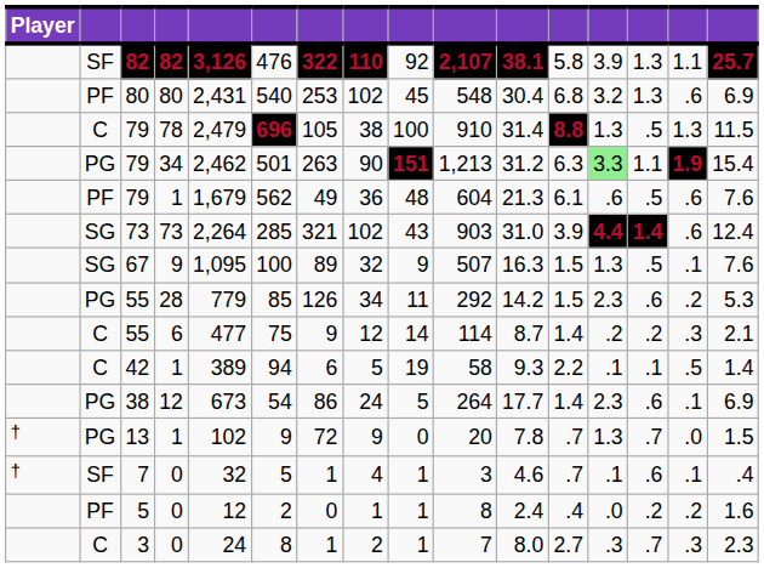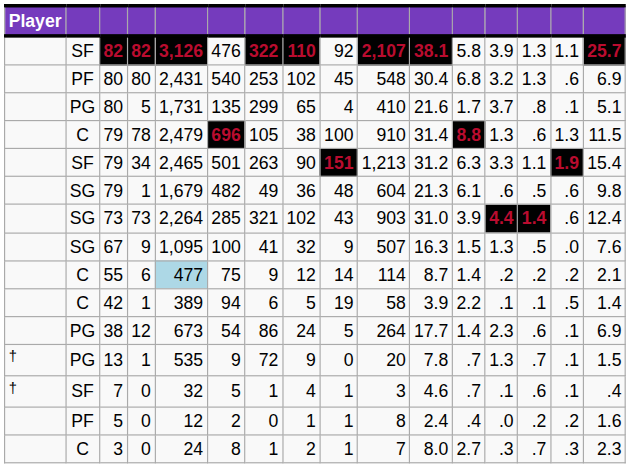 <table class="wikitable sortable" style="font-size: 95%; text-align:right;">
 <tr>
 <th style="background:#753BBD; color:#FFFFFF; border-top:#010101 3px solid; border-bottom:#010101 3px solid;">Player</th>
 <th style="background:#753BBD; color:#FFFFFF; border-top:#010101 3px solid; border-bottom:#010101 3px solid;"></th>
 <th style="background:#753BBD; color:#FFFFFF; border-top:#010101 3px solid; border-bottom:#010101 3px solid;"></th>
 <th style="background:#753BBD; color:#FFFFFF; border-top:#010101 3px solid; border-bottom:#010101 3px solid;"></th>
 <th style="background:#753BBD; color:#FFFFFF; border-top:#010101 3px solid; border-bottom:#010101 3px solid;"></th>
 <th style="background:#753BBD; color:#FFFFFF; border-top:#010101 3px solid; border-bottom:#010101 3px solid;"></th>
 <th style="background:#753BBD; color:#FFFFFF; border-top:#010101 3px solid; border-bottom:#010101 3px solid;"></th>
 <th style="background:#753BBD; color:#FFFFFF; border-top:#010101 3px solid; border-bottom:#010101 3px solid;"></th>
 <th style="background:#753BBD; color:#FFFFFF; border-top:#010101 3px solid; border-bottom:#010101 3px solid;"></th>
 <th style="background:#753BBD; color:#FFFFFF; border-top:#010101 3px solid; border-bottom:#010101 3px solid;"></th>
 <th style="background:#753BBD; color:#FFFFFF; border-top:#010101 3px solid; border-bottom:#010101 3px solid;"></th>
 <th style="background:#753BBD; color:#FFFFFF; border-top:#010101 3px solid; border-bottom:#010101 3px solid;"></th>
 <th style="background:#753BBD; color:#FFFFFF; border-top:#010101 3px solid; border-bottom:#010101 3px solid;"></th>
 <th style="background:#753BBD; color:#FFFFFF; border-top:#010101 3px solid; border-bottom:#010101 3px solid;"></th>
 <th style="background:#753BBD; color:#FFFFFF; border-top:#010101 3px solid; border-bottom:#010101 3px solid;"></th>
 <th style="background:#753BBD; color:#FFFFFF; border-top:#010101 3px solid; border-bottom:#010101 3px solid;"></th>
 </tr>
 <tr>
 <td style="text-align:left;"></td>
 <td style="text-align:center;">SF</td>
 <td style="background:#010101; color:#BA0C2F;"><strong>82</strong></td>
 <td style="background:#010101; color:#BA0C2F;"><strong>82</strong></td>
 <td style="background:#010101; color:#BA0C2F;"><strong>3,126</strong></td>
 <td>476</td>
 <td style="background:#010101; color:#BA0C2F;"><strong>322</strong></td>
 <td style="background:#010101; color:#BA0C2F;"><strong>110</strong></td>
 <td>92</td>
 <td style="background:#010101; color:#BA0C2F;"><strong>2,107</strong></td>
 <td style="background:#010101; color:#BA0C2F;"><strong>38.1</strong></td>
 <td>5.8</td>
 <td>3.9</td>
 <td>1.3</td>
 <td>1.1</td>
 <td style="background:#010101; color:#BA0C2F;"><strong>25.7</strong></td>
 </tr>
 <tr>
 <td style="text-align:left;"></td>
 <td style="text-align:center;">PF</td>
 <td>80</td>
 <td>80</td>
 <td>2,431</td>
 <td>540</td>
 <td>253</td>
 <td>102</td>
 <td>45</td>
 <td>548</td>
 <td>30.4</td>
 <td>6.8</td>
 <td>3.2</td>
 <td>1.3</td>
 <td>.6</td>
 <td>6.9</td>
 </tr>
 <tr>
 <td style="text-align:left;"></td>
+<td style="text-align:center;">PG</td>
+<td>80</td>
+<td>5</td>
+<td>1,731</td>
+<td>135</td>
+<td>299</td>
+<td>65</td>
+<td>4</td>
+<td>410</td>
+<td>21.6</td>
+<td>1.7</td>
+<td>3.7</td>
+<td>.8</td>
+<td>.1</td>
+<td>5.1</td>
+</tr>
+<tr>
+<td style="text-align:left;"></td>
 <td style="text-align:center;">C</td>
 <td>79</td>
 <td>78</td>
 <td>2,479</td>
 <td style="background:#010101; color:#BA0C2F;"><strong>696</strong></td>
 <td>105</td>
 <td>38</td>
 <td>100</td>
 <td>910</td>
 <td>31.4</td>
 <td style="background:#010101; color:#BA0C2F;"><strong>8.8</strong></td>
 <td>1.3</td>
-<td>.5</td>
+<td>.6</td>
 <td>1.3</td>
 <td>11.5</td>
 </tr>
 <tr>
 <td style="text-align:left;"></td>
-<td style="text-align:center;">PG</td>
+<td style="text-align:center;">SF</td>
 <td>79</td>
 <td>34</td>
-<td>2,462</td>
+<td>2,465</td>
 <td>501</td>
 <td>263</td>
 <td>90</td>
 <td style="background:#010101; color:#BA0C2F;"><strong>151</strong></td>
 <td>1,213</td>
 <td>31.2</td>
 <td>6.3</td>
-<td style="background: lightgreen;">3.3</td>
+<td>3.3</td>
 <td>1.1</td>
 <td style="background:#010101; color:#BA0C2F;"><strong>1.9</strong></td>
 <td>15.4</td>
 </tr>
 <tr>
 <td style="text-align:left;"></td>
-<td style="text-align:center;">PF</td>
+<td style="text-align:center;">SG</td>
 <td>79</td>
 <td>1</td>
 <td>1,679</td>
-<td>562</td>
+<td>482</td>
 <td>49</td>
 <td>36</td>
 <td>48</td>
 <td>604</td>
 <td>21.3</td>
 <td>6.1</td>
 <td>.6</td>
 <td>.5</td>
 <td>.6</td>
-<td>7.6</td>
+<td>9.8</td>
 </tr>
 <tr>
 <td style="text-align:left;"></td>
 <td style="text-align:center;">SG</td>
 <td>73</td>
 <td>73</td>
 <td>2,264</td>
 <td>285</td>
 <td>321</td>
 <td>102</td>
 <td>43</td>
 <td>903</td>
 <td>31.0</td>
 <td>3.9</td>
 <td style="background:#010101; color:#BA0C2F;"><strong>4.4</strong></td>
 <td style="background:#010101; color:#BA0C2F;"><strong>1.4</strong></td>
 <td>.6</td>
 <td>12.4</td>
 </tr>
 <tr>
 <td style="text-align:left;"></td>
 <td style="text-align:center;">SG</td>
 <td>67</td>
 <td>9</td>
 <td>1,095</td>
 <td>100</td>
-<td>89</td>
+<td>41</td>
 <td>32</td>
 <td>9</td>
 <td>507</td>
 <td>16.3</td>
 <td>1.5</td>
 <td>1.3</td>
 <td>.5</td>
-<td>.1</td>
+<td>.0</td>
 <td>7.6</td>
-</tr>
-<tr>
-<td style="text-align:left;"></td>
-<td style="text-align:center;">PG</td>
-<td>55</td>
-<td>28</td>
-<td>779</td>
-<td>85</td>
-<td>126</td>
-<td>34</td>
-<td>11</td>
-<td>292</td>
-<td>14.2</td>
-<td>1.5</td>
-<td>2.3</td>
-<td>.6</td>
-<td>.2</td>
-<td>5.3</td>
 </tr>
 <tr>
 <td style="text-align:left;"></td>
 <td style="text-align:center;">C</td>
 <td>55</td>
 <td>6</td>
-<td>477</td>
+<td style="background: lightblue;">477</td>
 <td>75</td>
 <td>9</td>
 <td>12</td>
 <td>14</td>
 <td>114</td>
 <td>8.7</td>
 <td>1.4</td>
 <td>.2</td>
 <td>.2</td>
-<td>.3</td>
+<td>.2</td>
 <td>2.1</td>
 </tr>
 <tr>
 <td style="text-align:left;"></td>
 <td style="text-align:center;">C</td>
 <td>42</td>
 <td>1</td>
 <td>389</td>
 <td>94</td>
 <td>6</td>
 <td>5</td>
 <td>19</td>
 <td>58</td>
-<td>9.3</td>
+<td>3.9</td>
 <td>2.2</td>
 <td>.1</td>
 <td>.1</td>
 <td>.5</td>
 <td>1.4</td>
 </tr>
 <tr>
 <td style="text-align:left;"></td>
 <td style="text-align:center;">PG</td>
 <td>38</td>
 <td>12</td>
 <td>673</td>
 <td>54</td>
 <td>86</td>
 <td>24</td>
 <td>5</td>
 <td>264</td>
 <td>17.7</td>
 <td>1.4</td>
 <td>2.3</td>
 <td>.6</td>
 <td>.1</td>
 <td>6.9</td>
 </tr>
 <tr>
 <td style="text-align:left;"><sup>†</sup></td>
 <td style="text-align:center;">PG</td>
 <td>13</td>
 <td>1</td>
-<td>102</td>
+<td>535</td>
 <td>9</td>
 <td>72</td>
 <td>9</td>
 <td>0</td>
 <td>20</td>
 <td>7.8</td>
 <td>.7</td>
 <td>1.3</td>
 <td>.7</td>
-<td>.0</td>
+<td>.1</td>
 <td>1.5</td>
 </tr>
 <tr>
 <td style="text-align:left;"><sup>†</sup></td>
 <td style="text-align:center;">SF</td>
 <td>7</td>
 <td>0</td>
 <td>32</td>
 <td>5</td>
 <td>1</td>
 <td>4</td>
 <td>1</td>
 <td>3</td>
 <td>4.6</td>
 <td>.7</td>
 <td>.1</td>
 <td>.6</td>
 <td>.1</td>
 <td>.4</td>
 </tr>
 <tr>
 <td style="text-align:left;"></td>
 <td style="text-align:center;">PF</td>
 <td>5</td>
 <td>0</td>
 <td>12</td>
 <td>2</td>
 <td>0</td>
 <td>1</td>
 <td>1</td>
 <td>8</td>
 <td>2.4</td>
 <td>.4</td>
 <td>.0</td>
 <td>.2</td>
 <td>.2</td>
 <td>1.6</td>
 </tr>
 <tr>
 <td style="text-align:left;"></td>
 <td style="text-align:center;">C</td>
 <td>3</td>
 <td>0</td>
 <td>24</td>
 <td>8</td>
 <td>1</td>
 <td>2</td>
 <td>1</td>
 <td>7</td>
 <td>8.0</td>
 <td>2.7</td>
 <td>.3</td>
 <td>.7</td>
 <td>.3</td>
 <td>2.3</td>
 </tr>
 </table>
